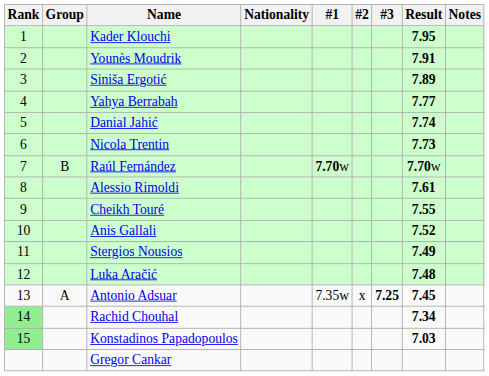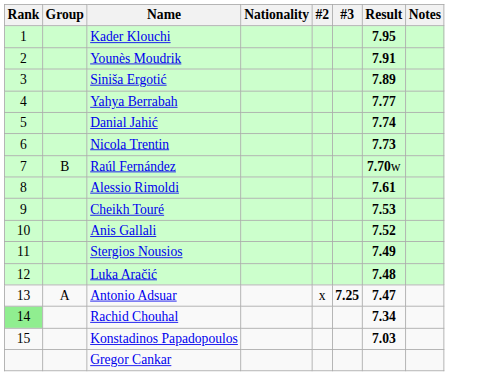 <table class="wikitable sortable" style="text-align:center">
 <tr>
 <th>Rank</th>
 <th>Group</th>
 <th>Name</th>
 <th>Nationality</th>
-<th>#1</th>
 <th>#2</th>
 <th>#3</th>
 <th>Result</th>
 <th>Notes</th>
 </tr>
 <tr bgcolor=ccffcc>
 <td>1</td>
 <td></td>
 <td align=left><a href='#'>Kader Klouchi</a></td>
 <td align=left></td>
 <td></td>
 <td></td>
-<td></td>
 <td><strong>7.95</strong></td>
 <td></td>
 </tr>
 <tr bgcolor=ccffcc>
 <td>2</td>
 <td></td>
 <td align=left><a href='#'>Younès Moudrik</a></td>
 <td align=left></td>
-<td></td>
 <td></td>
 <td></td>
 <td><strong>7.91</strong></td>
 <td></td>
 </tr>
 <tr bgcolor=ccffcc>
 <td>3</td>
 <td></td>
 <td align=left><a href='#'>Siniša Ergotić</a></td>
 <td align=left></td>
 <td></td>
 <td></td>
-<td></td>
 <td><strong>7.89</strong></td>
 <td></td>
 </tr>
 <tr bgcolor=ccffcc>
 <td>4</td>
 <td></td>
 <td align=left><a href='#'>Yahya Berrabah</a></td>
 <td align=left></td>
-<td></td>
 <td></td>
 <td></td>
 <td><strong>7.77</strong></td>
 <td></td>
 </tr>
 <tr bgcolor=ccffcc>
 <td>5</td>
 <td></td>
 <td align=left><a href='#'>Danial Jahić</a></td>
 <td align=left></td>
 <td></td>
 <td></td>
-<td></td>
 <td><strong>7.74</strong></td>
 <td></td>
 </tr>
 <tr bgcolor=ccffcc>
 <td>6</td>
 <td></td>
 <td align=left><a href='#'>Nicola Trentin</a></td>
 <td align=left></td>
 <td></td>
 <td></td>
-<td></td>
 <td><strong>7.73</strong></td>
 <td></td>
 </tr>
 <tr bgcolor=ccffcc>
 <td>7</td>
 <td>B</td>
 <td align=left><a href='#'>Raúl Fernández</a></td>
 <td align=left></td>
-<td><strong>7.70</strong>w</td>
 <td></td>
 <td></td>
 <td><strong>7.70</strong>w</td>
 <td></td>
 </tr>
 <tr bgcolor=ccffcc>
 <td>8</td>
 <td></td>
 <td align=left><a href='#'>Alessio Rimoldi</a></td>
 <td align=left></td>
 <td></td>
 <td></td>
-<td></td>
 <td><strong>7.61</strong></td>
 <td></td>
 </tr>
 <tr bgcolor=ccffcc>
 <td>9</td>
 <td></td>
 <td align=left><a href='#'>Cheikh Touré</a></td>
 <td align=left></td>
 <td></td>
 <td></td>
-<td></td>
-<td><strong>7.55</strong></td>
+<td><strong>7.53</strong></td>
 <td></td>
 </tr>
 <tr bgcolor=ccffcc>
 <td>10</td>
 <td></td>
 <td align=left><a href='#'>Anis Gallali</a></td>
 <td align=left></td>
-<td></td>
 <td></td>
 <td></td>
 <td><strong>7.52</strong></td>
 <td></td>
 </tr>
 <tr bgcolor=ccffcc>
 <td>11</td>
 <td></td>
 <td align=left><a href='#'>Stergios Nousios</a></td>
 <td align=left></td>
 <td></td>
 <td></td>
-<td></td>
 <td><strong>7.49</strong></td>
 <td></td>
 </tr>
 <tr bgcolor=ccffcc>
 <td>12</td>
 <td></td>
 <td align=left><a href='#'>Luka Aračić</a></td>
 <td align=left></td>
 <td></td>
 <td></td>
-<td></td>
 <td><strong>7.48</strong></td>
 <td></td>
 </tr>
 <tr>
 <td>13</td>
 <td>A</td>
 <td align=left><a href='#'>Antonio Adsuar</a></td>
 <td align=left></td>
-<td>7.35w</td>
 <td>x</td>
 <td><strong>7.25</strong></td>
-<td><strong>7.45</strong></td>
+<td><strong>7.47</strong></td>
 <td></td>
 </tr>
 <tr>
 <td style="background: lightgreen;">14</td>
 <td></td>
 <td align=left><a href='#'>Rachid Chouhal</a></td>
 <td align=left></td>
 <td></td>
 <td></td>
-<td></td>
 <td><strong>7.34</strong></td>
 <td></td>
 </tr>
 <tr>
-<td style="background: lightgreen;">15</td>
+<td>15</td>
 <td></td>
 <td align=left><a href='#'>Konstadinos Papadopoulos</a></td>
 <td align=left></td>
-<td></td>
 <td></td>
 <td></td>
 <td><strong>7.03</strong></td>
 <td></td>
 </tr>
 <tr>
 <td></td>
 <td></td>
 <td align=left><a href='#'>Gregor Cankar</a></td>
 <td align=left></td>
 <td></td>
 <td></td>
-<td></td>
 <td><strong></strong></td>
 <td></td>
 </tr>
 </table>
